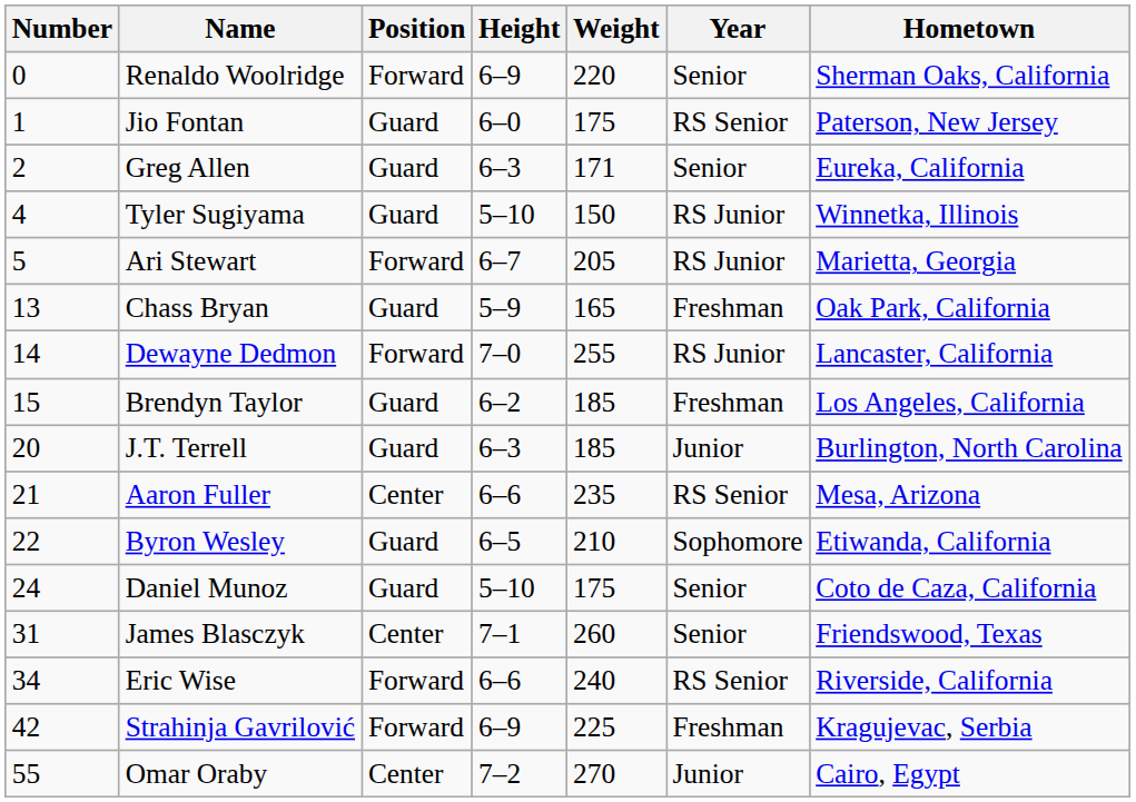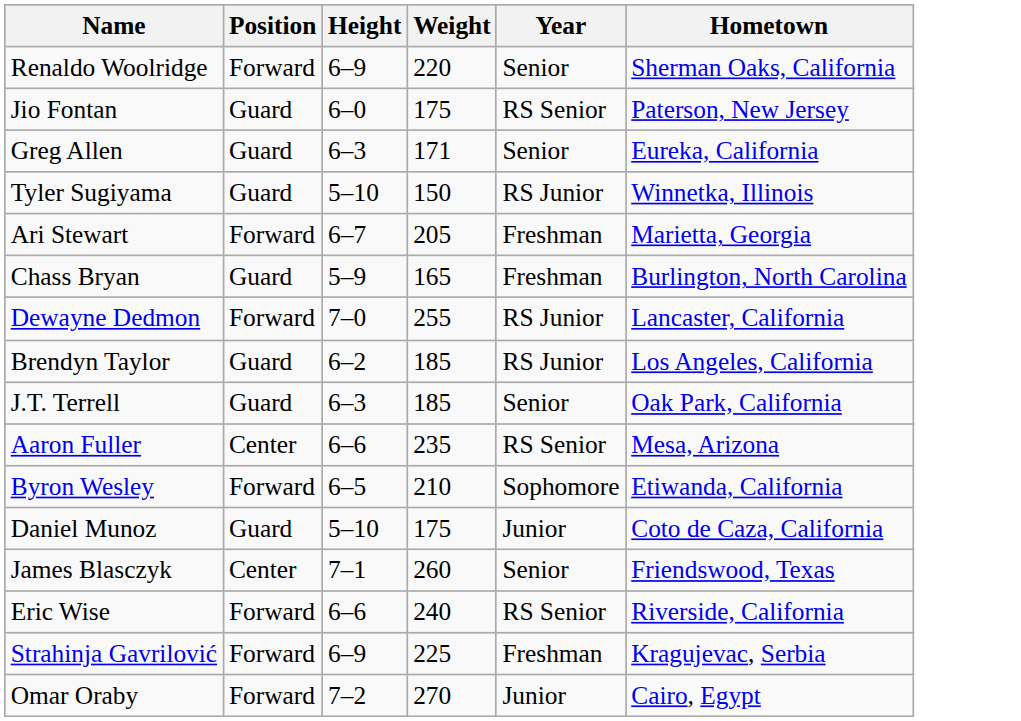 <table class="wikitable" style="font-size: 95%;">
 <tr>
-<th>Number</th>
 <th>Name</th>
 <th>Position</th>
 <th>Height</th>
 <th>Weight</th>
 <th>Year</th>
 <th>Hometown</th>
 </tr>
 <tr>
-<td>0</td>
 <td>Renaldo Woolridge</td>
 <td>Forward</td>
 <td>6–9</td>
 <td>220</td>
 <td>Senior</td>
 <td><a href='#'>Sherman Oaks, California</a></td>
 </tr>
 <tr>
-<td>1</td>
 <td>Jio Fontan</td>
 <td>Guard</td>
 <td>6–0</td>
 <td>175</td>
 <td>RS Senior</td>
 <td><a href='#'>Paterson, New Jersey</a></td>
 </tr>
 <tr>
-<td>2</td>
 <td>Greg Allen</td>
 <td>Guard</td>
 <td>6–3</td>
 <td>171</td>
 <td>Senior</td>
 <td><a href='#'>Eureka, California</a></td>
 </tr>
 <tr>
-<td>4</td>
 <td>Tyler Sugiyama</td>
 <td>Guard</td>
 <td>5–10</td>
 <td>150</td>
 <td>RS Junior</td>
 <td><a href='#'>Winnetka, Illinois</a></td>
 </tr>
 <tr>
-<td>5</td>
 <td>Ari Stewart</td>
 <td>Forward</td>
 <td>6–7</td>
 <td>205</td>
-<td>RS Junior</td>
+<td>Freshman</td>
 <td><a href='#'>Marietta, Georgia</a></td>
 </tr>
 <tr>
-<td>13</td>
 <td>Chass Bryan</td>
 <td>Guard</td>
 <td>5–9</td>
 <td>165</td>
 <td>Freshman</td>
-<td><a href='#'>Oak Park, California</a></td>
+<td><a href='#'>Burlington, North Carolina</a></td>
 </tr>
 <tr>
-<td>14</td>
 <td><a href='#'>Dewayne Dedmon</a></td>
 <td>Forward</td>
 <td>7–0</td>
 <td>255</td>
 <td>RS Junior</td>
 <td><a href='#'>Lancaster, California</a></td>
 </tr>
 <tr>
-<td>15</td>
 <td>Brendyn Taylor</td>
 <td>Guard</td>
 <td>6–2</td>
 <td>185</td>
-<td>Freshman</td>
+<td>RS Junior</td>
 <td><a href='#'>Los Angeles, California</a></td>
 </tr>
 <tr>
-<td>20</td>
 <td>J.T. Terrell</td>
 <td>Guard</td>
 <td>6–3</td>
 <td>185</td>
-<td>Junior</td>
-<td><a href='#'>Burlington, North Carolina</a></td>
+<td>Senior</td>
+<td><a href='#'>Oak Park, California</a></td>
 </tr>
 <tr>
-<td>21</td>
 <td><a href='#'>Aaron Fuller</a></td>
 <td>Center</td>
 <td>6–6</td>
 <td>235</td>
 <td>RS Senior</td>
 <td><a href='#'>Mesa, Arizona</a></td>
 </tr>
 <tr>
-<td>22</td>
 <td><a href='#'>Byron Wesley</a></td>
-<td>Guard</td>
+<td>Forward</td>
 <td>6–5</td>
 <td>210</td>
 <td>Sophomore</td>
 <td><a href='#'>Etiwanda, California</a></td>
 </tr>
 <tr>
-<td>24</td>
 <td>Daniel Munoz</td>
 <td>Guard</td>
 <td>5–10</td>
 <td>175</td>
-<td>Senior</td>
+<td>Junior</td>
 <td><a href='#'>Coto de Caza, California</a></td>
 </tr>
 <tr>
-<td>31</td>
 <td>James Blasczyk</td>
 <td>Center</td>
 <td>7–1</td>
 <td>260</td>
 <td>Senior</td>
 <td><a href='#'>Friendswood, Texas</a></td>
 </tr>
 <tr>
-<td>34</td>
 <td>Eric Wise</td>
 <td>Forward</td>
 <td>6–6</td>
 <td>240</td>
 <td>RS Senior</td>
 <td><a href='#'>Riverside, California</a></td>
 </tr>
 <tr>
-<td>42</td>
 <td><a href='#'>Strahinja Gavrilović</a></td>
 <td>Forward</td>
 <td>6–9</td>
 <td>225</td>
 <td>Freshman</td>
 <td><a href='#'>Kragujevac</a>, <a href='#'>Serbia</a></td>
 </tr>
 <tr>
-<td>55</td>
 <td>Omar Oraby</td>
-<td>Center</td>
+<td>Forward</td>
 <td>7–2</td>
 <td>270</td>
 <td>Junior</td>
 <td><a href='#'>Cairo</a>, <a href='#'>Egypt</a></td>
 </tr>
 </table>
